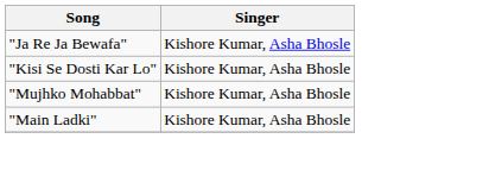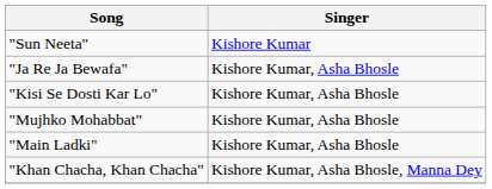 <table class="wikitable">
 <tr>
 <th>Song</th>
 <th>Singer</th>
+</tr>
+<tr>
+<td>"Sun Neeta"</td>
+<td><a href='#'>Kishore Kumar</a></td>
 </tr>
 <tr>
 <td>"Ja Re Ja Bewafa"</td>
 <td>Kishore Kumar, <a href='#'>Asha Bhosle</a></td>
 </tr>
 <tr>
 <td>"Kisi Se Dosti Kar Lo"</td>
 <td>Kishore Kumar, Asha Bhosle</td>
 </tr>
 <tr>
 <td>"Mujhko Mohabbat"</td>
 <td>Kishore Kumar, Asha Bhosle</td>
 </tr>
 <tr>
 <td>"Main Ladki"</td>
 <td>Kishore Kumar, Asha Bhosle</td>
 </tr>
 <tr>
+<td>"Khan Chacha, Khan Chacha"</td>
+<td>Kishore Kumar, Asha Bhosle, <a href='#'>Manna Dey</a></td>
+</tr>
+<tr>
 </tr>
 </table>
